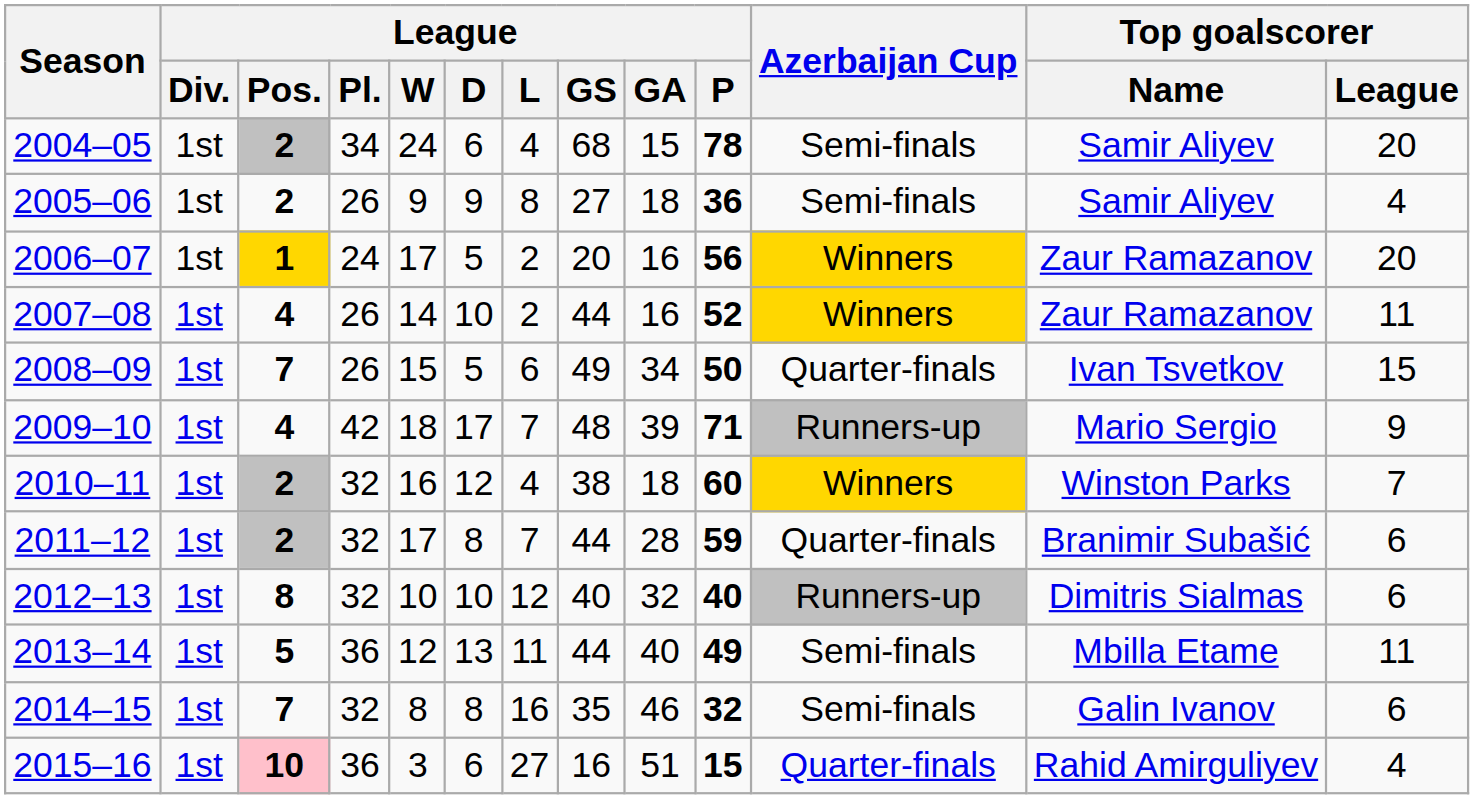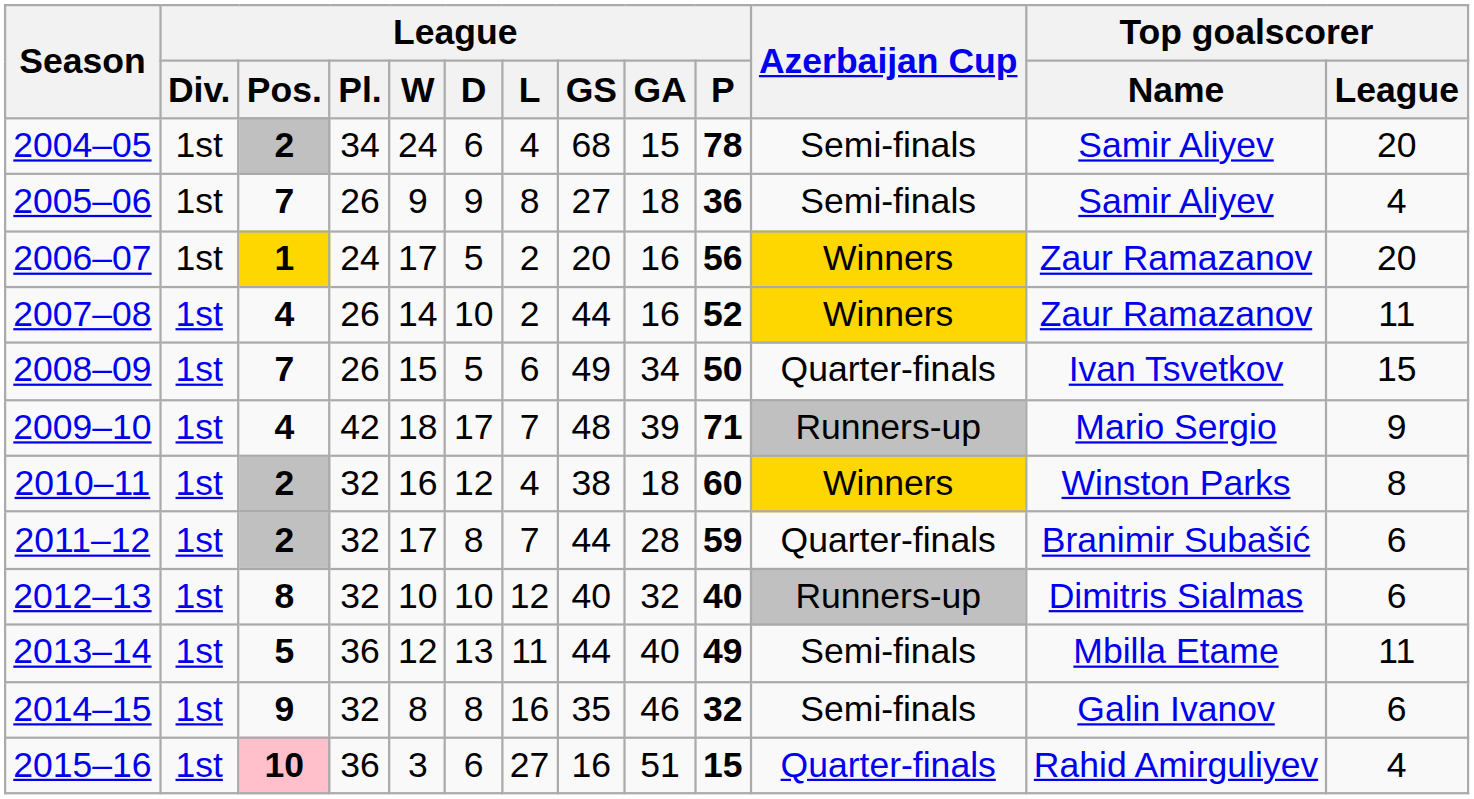 <table class="wikitable">
 <tr style="background:#efefef;">
 <th rowspan=2>Season</th>
 <th colspan=9>League</th>
 <th rowspan=2><a href='#'>Azerbaijan Cup</a></th>
 <th colspan=3>Top goalscorer</th>
 </tr>
 <tr>
 <th>Div.</th>
 <th>Pos.</th>
 <th>Pl.</th>
 <th>W</th>
 <th>D</th>
 <th>L</th>
 <th>GS</th>
 <th>GA</th>
 <th>P</th>
 <th>Name</th>
 <th>League</th>
 </tr>
 <tr>
 <td align=center><a href='#'>2004–05</a></td>
 <td align=center>1st</td>
 <td align=center bgcolor=silver><strong>2</strong></td>
 <td align=center>34</td>
 <td align=center>24</td>
 <td align=center>6</td>
 <td align=center>4</td>
 <td align=center>68</td>
 <td align=center>15</td>
 <td align=center><strong>78</strong></td>
 <td align=center>Semi-finals</td>
 <td align=center> <a href='#'>Samir Aliyev</a></td>
 <td align=center>20</td>
 </tr>
 <tr>
 <td align=center><a href='#'>2005–06</a></td>
 <td align=center>1st</td>
-<td align=center><strong>2</strong></td>
+<td align=center><strong>7</strong></td>
 <td align=center>26</td>
 <td align=center>9</td>
 <td align=center>9</td>
 <td align=center>8</td>
 <td align=center>27</td>
 <td align=center>18</td>
 <td align=center><strong>36</strong></td>
 <td align=center>Semi-finals</td>
 <td align=center> <a href='#'>Samir Aliyev</a></td>
 <td align=center>4</td>
 </tr>
 <tr>
 <td align=center><a href='#'>2006–07</a></td>
 <td align=center>1st</td>
 <td align=center bgcolor=gold><strong>1</strong></td>
 <td align=center>24</td>
 <td align=center>17</td>
 <td align=center>5</td>
 <td align=center>2</td>
 <td align=center>20</td>
 <td align=center>16</td>
 <td align=center><strong>56</strong></td>
 <td align=center bgcolor=gold>Winners</td>
 <td align=center> <a href='#'>Zaur Ramazanov</a></td>
 <td align=center>20</td>
 </tr>
 <tr>
 <td align=center><a href='#'>2007–08</a></td>
 <td align=center><a href='#'>1st</a></td>
 <td align=center><strong>4</strong></td>
 <td align=center>26</td>
 <td align=center>14</td>
 <td align=center>10</td>
 <td align=center>2</td>
 <td align=center>44</td>
 <td align=center>16</td>
 <td align=center><strong>52</strong></td>
 <td align=center bgcolor=gold>Winners</td>
 <td align=center> <a href='#'>Zaur Ramazanov</a></td>
 <td align=center>11</td>
 </tr>
 <tr>
 <td align=center><a href='#'>2008–09</a></td>
 <td align=center><a href='#'>1st</a></td>
 <td align=center><strong>7</strong></td>
 <td align=center>26</td>
 <td align=center>15</td>
 <td align=center>5</td>
 <td align=center>6</td>
 <td align=center>49</td>
 <td align=center>34</td>
 <td align=center><strong>50</strong></td>
 <td align=center>Quarter-finals</td>
 <td align=center> <a href='#'>Ivan Tsvetkov</a></td>
 <td align=center>15</td>
 </tr>
 <tr>
 <td align=center><a href='#'>2009–10</a></td>
 <td align=center><a href='#'>1st</a></td>
 <td align=center><strong>4</strong></td>
 <td align=center>42</td>
 <td align=center>18</td>
 <td align=center>17</td>
 <td align=center>7</td>
 <td align=center>48</td>
 <td align=center>39</td>
 <td align=center><strong>71</strong></td>
 <td align=center bgcolor=silver>Runners-up</td>
 <td align=center> <a href='#'>Mario Sergio</a></td>
 <td align=center>9</td>
 </tr>
 <tr>
 <td align=center><a href='#'>2010–11</a></td>
 <td align=center><a href='#'>1st</a></td>
 <td align=center bgcolor=silver><strong>2</strong></td>
 <td align=center>32</td>
 <td align=center>16</td>
 <td align=center>12</td>
 <td align=center>4</td>
 <td align=center>38</td>
 <td align=center>18</td>
 <td align=center><strong>60</strong></td>
 <td align=center bgcolor=gold>Winners</td>
 <td align=center> <a href='#'>Winston Parks</a></td>
-<td align=center>7</td>
+<td align=center>8</td>
 </tr>
 <tr>
 <td align=center><a href='#'>2011–12</a></td>
 <td align=center><a href='#'>1st</a></td>
 <td align=center bgcolor=silver><strong>2</strong></td>
 <td align=center>32</td>
 <td align=center>17</td>
 <td align=center>8</td>
 <td align=center>7</td>
 <td align=center>44</td>
 <td align=center>28</td>
 <td align=center><strong>59</strong></td>
 <td align=center>Quarter-finals</td>
 <td align=center> <a href='#'>Branimir Subašić</a></td>
 <td align=center>6</td>
 </tr>
 <tr>
 <td align=center><a href='#'>2012–13</a></td>
 <td align=center><a href='#'>1st</a></td>
 <td align=center><strong>8</strong></td>
 <td align=center>32</td>
 <td align=center>10</td>
 <td align=center>10</td>
 <td align=center>12</td>
 <td align=center>40</td>
 <td align=center>32</td>
 <td align=center><strong>40</strong></td>
 <td align=center bgcolor=silver>Runners-up</td>
 <td align=center> <a href='#'>Dimitris Sialmas</a></td>
 <td align=center>6</td>
 </tr>
 <tr>
 <td align=center><a href='#'>2013–14</a></td>
 <td align=center><a href='#'>1st</a></td>
 <td align=center><strong>5</strong></td>
 <td align=center>36</td>
 <td align=center>12</td>
 <td align=center>13</td>
 <td align=center>11</td>
 <td align=center>44</td>
 <td align=center>40</td>
 <td align=center><strong>49</strong></td>
 <td align=center>Semi-finals</td>
 <td align=center> <a href='#'>Mbilla Etame</a></td>
 <td align=center>11</td>
 </tr>
 <tr>
 <td align=center><a href='#'>2014–15</a></td>
 <td align=center><a href='#'>1st</a></td>
-<td align=center><strong>7</strong></td>
+<td align=center><strong>9</strong></td>
 <td align=center>32</td>
 <td align=center>8</td>
 <td align=center>8</td>
 <td align=center>16</td>
 <td align=center>35</td>
 <td align=center>46</td>
 <td align=center><strong>32</strong></td>
 <td align=center>Semi-finals</td>
 <td align=center> <a href='#'>Galin Ivanov</a></td>
 <td align=center>6</td>
 </tr>
 <tr>
 <td align=center><a href='#'>2015–16</a></td>
 <td align=center><a href='#'>1st</a></td>
 <td align=center bgcolor=pink><strong>10</strong></td>
 <td align=center>36</td>
 <td align=center>3</td>
 <td align=center>6</td>
 <td align=center>27</td>
 <td align=center>16</td>
 <td align=center>51</td>
 <td align=center><strong>15</strong></td>
 <td align=center><a href='#'>Quarter-finals</a></td>
 <td align=center> <a href='#'>Rahid Amirguliyev</a></td>
 <td align=center>4</td>
 </tr>
 </table>
